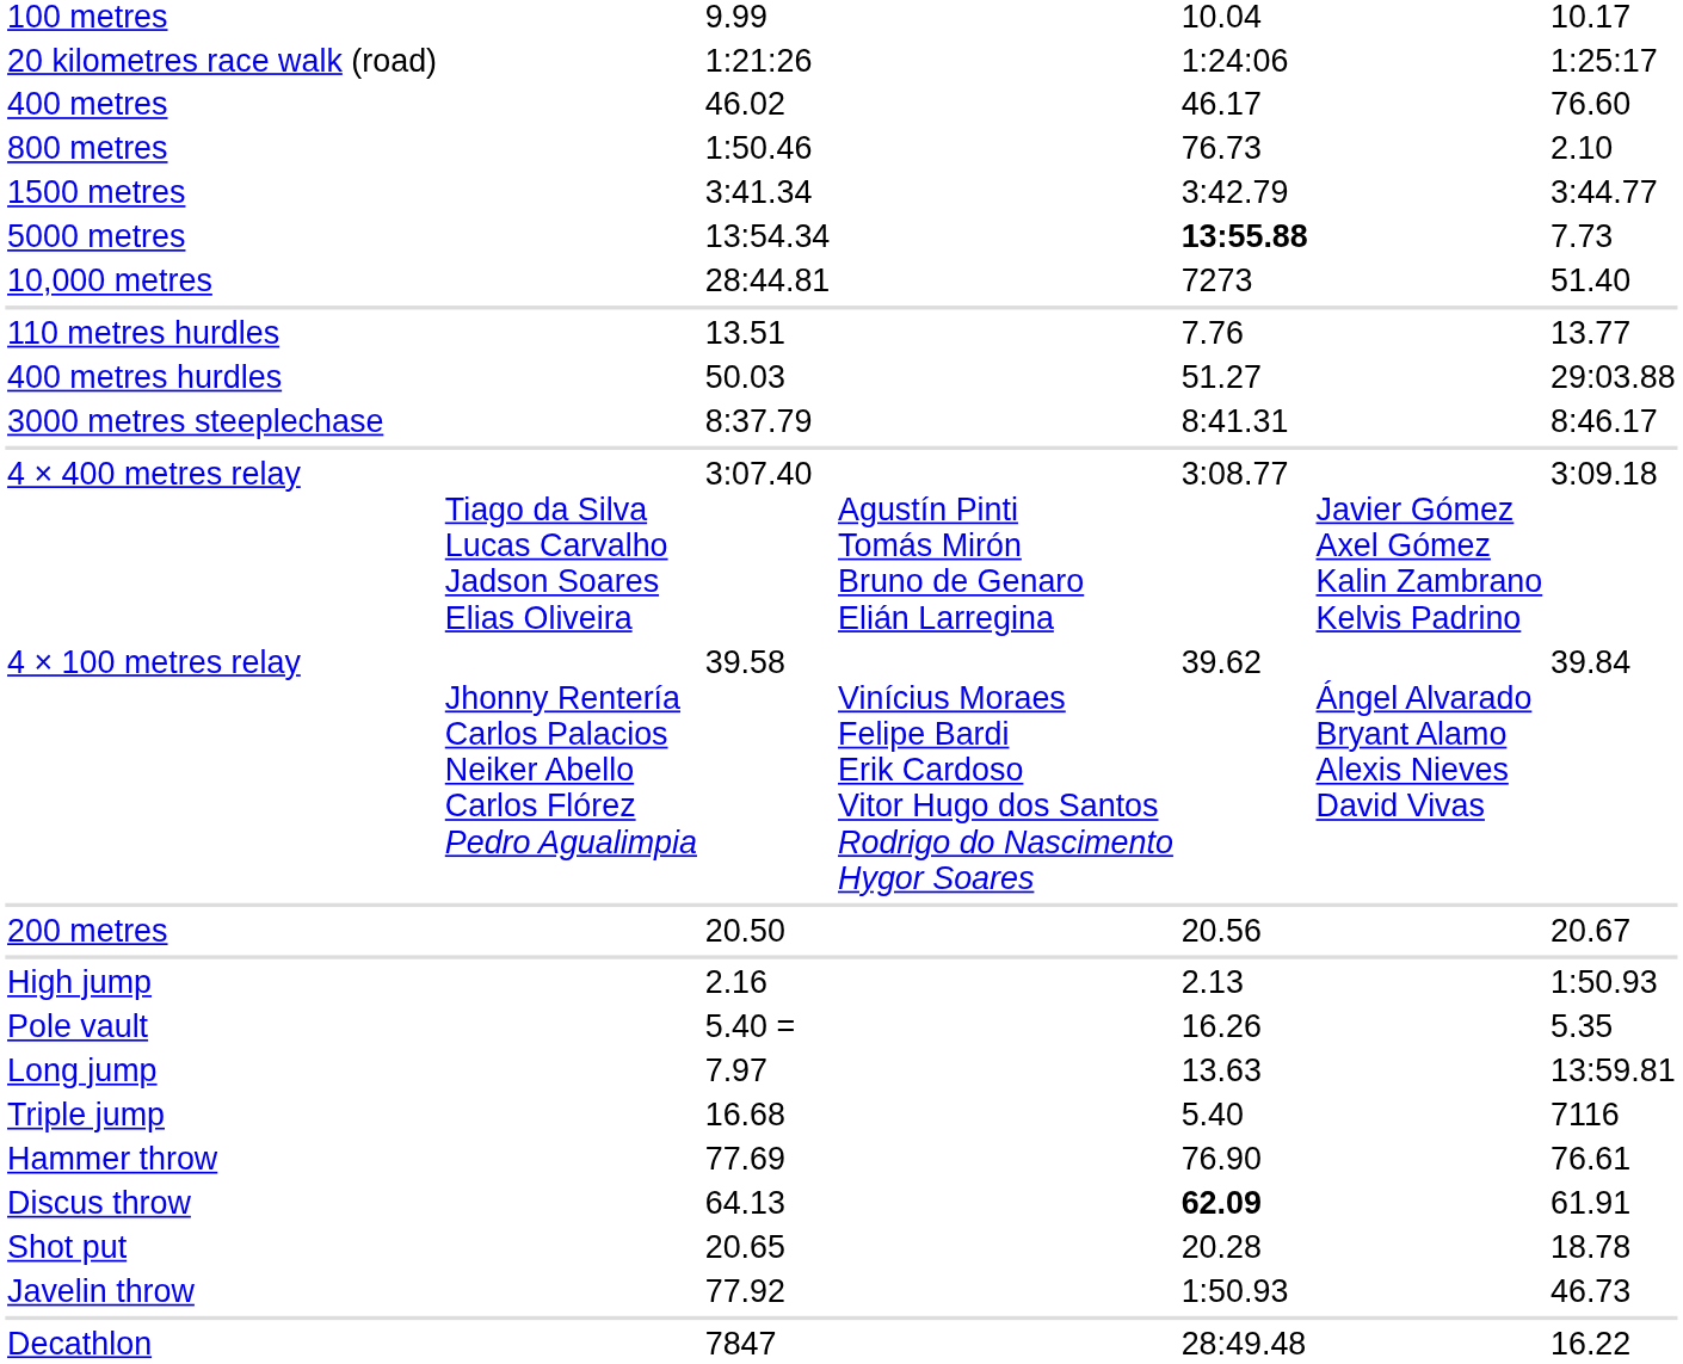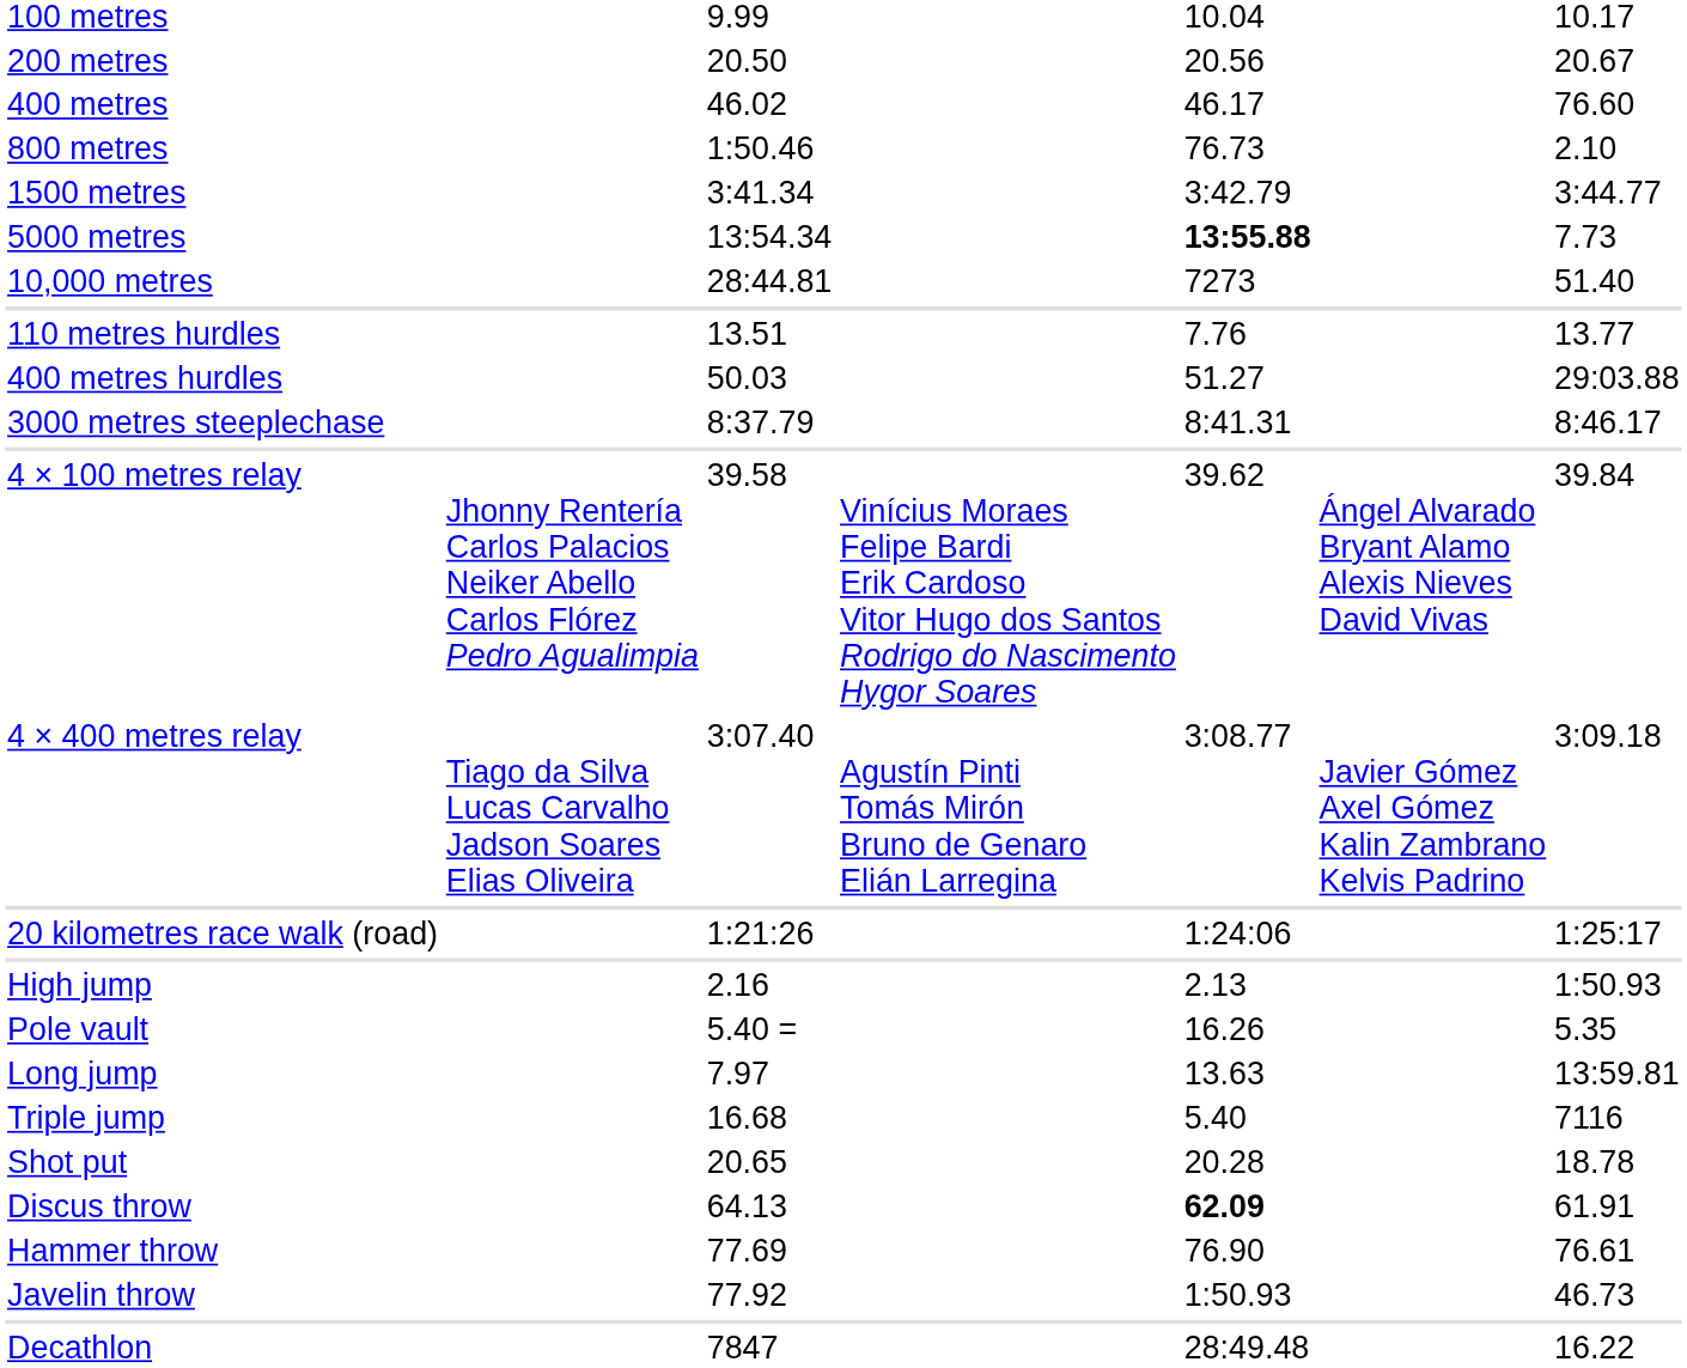 <table>
 <tr>
 <td><a href='#'>100 metres</a></td>
 <td></td>
 <td>9.99</td>
 <td></td>
 <td>10.04</td>
 <td></td>
 <td>10.17</td>
 </tr>
 <tr>
-<td><a href='#'>20 kilometres race walk</a> (road)</td>
+<td><a href='#'>200 metres</a></td>
 <td></td>
-<td>1:21:26 </td>
+<td>20.50</td>
 <td></td>
-<td>1:24:06</td>
+<td>20.56</td>
 <td></td>
-<td>1:25:17</td>
+<td>20.67</td>
 </tr>
 <tr>
 <td><a href='#'>400 metres</a></td>
 <td></td>
 <td>46.02</td>
 <td></td>
 <td>46.17</td>
 <td></td>
 <td>76.60</td>
 </tr>
 <tr>
 <td><a href='#'>800 metres</a></td>
 <td></td>
 <td>1:50.46</td>
 <td></td>
 <td>76.73</td>
 <td></td>
 <td>2.10</td>
 </tr>
 <tr>
 <td><a href='#'>1500 metres</a></td>
 <td></td>
 <td>3:41.34</td>
 <td></td>
 <td>3:42.79</td>
 <td></td>
 <td>3:44.77</td>
 </tr>
 <tr>
 <td><a href='#'>5000 metres</a></td>
 <td></td>
 <td>13:54.34</td>
 <td></td>
 <td><strong>13:55.88</strong></td>
 <td></td>
 <td>7.73</td>
 </tr>
 <tr>
 <td><a href='#'>10,000 metres</a></td>
 <td></td>
 <td>28:44.81</td>
 <td></td>
 <td>7273</td>
 <td></td>
 <td>51.40</td>
 </tr>
 <tr bgcolor=#DDDDDD>
 <td colspan=7></td>
 </tr>
 <tr>
 <td><a href='#'>110 metres hurdles</a></td>
 <td></td>
 <td>13.51</td>
 <td></td>
 <td>7.76</td>
 <td></td>
 <td>13.77</td>
 </tr>
 <tr>
 <td><a href='#'>400 metres hurdles</a></td>
 <td></td>
 <td>50.03</td>
 <td></td>
 <td>51.27</td>
 <td></td>
 <td>29:03.88</td>
 </tr>
 <tr>
 <td><a href='#'>3000 metres steeplechase</a></td>
 <td></td>
 <td>8:37.79</td>
 <td></td>
 <td>8:41.31</td>
 <td></td>
 <td>8:46.17</td>
 </tr>
 <tr bgcolor=#DDDDDD>
 <td colspan=7></td>
 </tr>
 <tr valign="top">
+<td><a href='#'>4 × 100 metres relay</a></td>
+<td><br><a href='#'>Jhonny Rentería</a><br><a href='#'>Carlos Palacios</a><br><a href='#'>Neiker Abello</a><br><a href='#'>Carlos Flórez</a><br><em><a href='#'>Pedro Agualimpia</a></em></td>
+<td>39.58</td>
+<td><br><a href='#'>Vinícius Moraes</a><br><a href='#'>Felipe Bardi</a><br><a href='#'>Erik Cardoso</a><br><a href='#'>Vitor Hugo dos Santos</a><br><em><a href='#'>Rodrigo do Nascimento</a></em><br><em><a href='#'>Hygor Soares</a></em></td>
+<td>39.62</td>
+<td><br><a href='#'>Ángel Alvarado</a><br><a href='#'>Bryant Alamo</a><br><a href='#'>Alexis Nieves</a><br><a href='#'>David Vivas</a></td>
+<td>39.84</td>
+</tr>
+<tr valign="top">
 <td><a href='#'>4 × 400 metres relay</a></td>
 <td><br><a href='#'>Tiago da Silva</a><br><a href='#'>Lucas Carvalho</a><br><a href='#'>Jadson Soares</a><br><a href='#'>Elias Oliveira</a></td>
 <td>3:07.40</td>
 <td><br><a href='#'>Agustín Pinti</a><br><a href='#'>Tomás Mirón</a><br><a href='#'>Bruno de Genaro</a><br><a href='#'>Elián Larregina</a></td>
 <td>3:08.77</td>
 <td><br><a href='#'>Javier Gómez</a><br><a href='#'>Axel Gómez</a><br><a href='#'>Kalin Zambrano</a><br><a href='#'>Kelvis Padrino</a></td>
 <td>3:09.18</td>
 </tr>
-<tr valign="top">
-<td><a href='#'>4 × 100 metres relay</a></td>
-<td><br><a href='#'>Jhonny Rentería</a><br><a href='#'>Carlos Palacios</a><br><a href='#'>Neiker Abello</a><br><a href='#'>Carlos Flórez</a><br><em><a href='#'>Pedro Agualimpia</a></em></td>
-<td>39.58</td>
-<td><br><a href='#'>Vinícius Moraes</a><br><a href='#'>Felipe Bardi</a><br><a href='#'>Erik Cardoso</a><br><a href='#'>Vitor Hugo dos Santos</a><br><em><a href='#'>Rodrigo do Nascimento</a></em><br><em><a href='#'>Hygor Soares</a></em></td>
-<td>39.62</td>
-<td><br><a href='#'>Ángel Alvarado</a><br><a href='#'>Bryant Alamo</a><br><a href='#'>Alexis Nieves</a><br><a href='#'>David Vivas</a></td>
-<td>39.84</td>
-</tr>
 <tr bgcolor=#DDDDDD>
 <td colspan=7></td>
 </tr>
 <tr>
-<td><a href='#'>200 metres</a></td>
+<td><a href='#'>20 kilometres race walk</a> (road)</td>
 <td></td>
-<td>20.50</td>
+<td>1:21:26 </td>
 <td></td>
-<td>20.56</td>
+<td>1:24:06</td>
 <td></td>
-<td>20.67</td>
+<td>1:25:17</td>
 </tr>
 <tr bgcolor=#DDDDDD>
 <td colspan=7></td>
 </tr>
 <tr>
 <td><a href='#'>High jump</a></td>
 <td></td>
 <td>2.16</td>
 <td></td>
 <td>2.13</td>
 <td></td>
 <td>1:50.93</td>
 </tr>
 <tr>
 <td><a href='#'>Pole vault</a></td>
 <td></td>
 <td>5.40 =</td>
 <td></td>
 <td>16.26</td>
 <td></td>
 <td>5.35</td>
 </tr>
 <tr>
 <td><a href='#'>Long jump</a></td>
 <td></td>
 <td>7.97</td>
 <td></td>
 <td>13.63</td>
 <td></td>
 <td>13:59.81</td>
 </tr>
 <tr>
 <td><a href='#'>Triple jump</a></td>
 <td></td>
 <td>16.68</td>
 <td></td>
 <td>5.40</td>
 <td></td>
 <td>7116</td>
 </tr>
 <tr>
-<td><a href='#'>Hammer throw</a></td>
+<td><a href='#'>Shot put</a></td>
 <td></td>
-<td>77.69  </td>
+<td>20.65</td>
 <td></td>
-<td>76.90</td>
+<td>20.28</td>
 <td></td>
-<td>76.61</td>
+<td>18.78</td>
 </tr>
 <tr>
 <td><a href='#'>Discus throw</a></td>
 <td></td>
 <td>64.13 </td>
 <td></td>
 <td><strong>62.09</strong></td>
 <td></td>
 <td>61.91</td>
 </tr>
 <tr>
-<td><a href='#'>Shot put</a></td>
+<td><a href='#'>Hammer throw</a></td>
 <td></td>
-<td>20.65</td>
+<td>77.69  </td>
 <td></td>
-<td>20.28</td>
+<td>76.90</td>
 <td></td>
-<td>18.78</td>
+<td>76.61</td>
 </tr>
 <tr>
 <td><a href='#'>Javelin throw</a></td>
 <td></td>
 <td>77.92</td>
 <td></td>
 <td>1:50.93</td>
 <td></td>
 <td>46.73</td>
 </tr>
 <tr bgcolor=#DDDDDD>
 <td colspan=7></td>
 </tr>
 <tr>
 <td><a href='#'>Decathlon</a></td>
 <td></td>
 <td>7847</td>
 <td></td>
 <td>28:49.48</td>
 <td></td>
 <td>16.22</td>
 </tr>
 </table>
